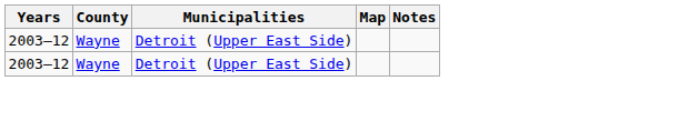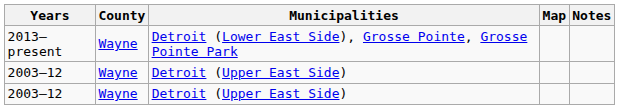 <table class=wikitable>
 <tr valign=bottom>
 <th>Years</th>
 <th>County</th>
 <th>Municipalities</th>
 <th>Map</th>
 <th>Notes</th>
+</tr>
+<tr>
+<td>2013–present</td>
+<td><a href='#'>Wayne</a></td>
+<td><a href='#'>Detroit</a> (<a href='#'>Lower East Side</a>), <a href='#'>Grosse Pointe</a>, <a href='#'>Grosse Pointe Park</a></td>
+<td></td>
+<td></td>
 </tr>
 <tr>
 <td>2003–12</td>
 <td><a href='#'>Wayne</a></td>
 <td><a href='#'>Detroit</a> (<a href='#'>Upper East Side</a>)</td>
 <td></td>
 <td></td>
 </tr>
 <tr>
 <td>2003–12</td>
 <td><a href='#'>Wayne</a></td>
 <td><a href='#'>Detroit</a> (<a href='#'>Upper East Side</a>)</td>
 <td></td>
 <td></td>
 </tr>
 </table>
